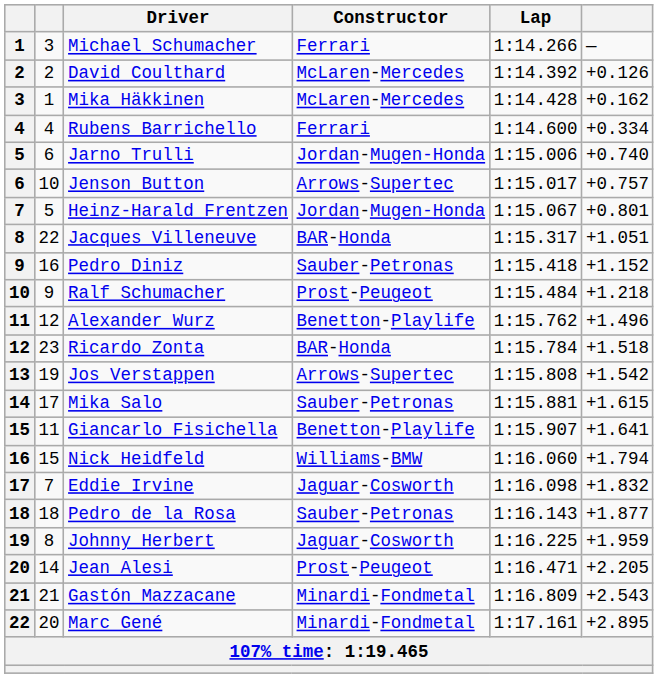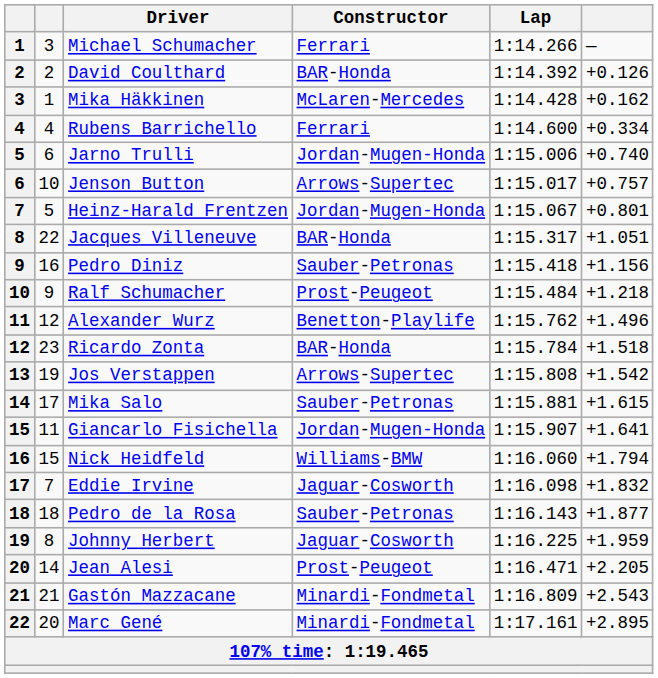 <table class="wikitable sortable" style="font-size: 85%;">
 <tr>
 <th scope="col"></th>
 <th scope="col"></th>
 <th scope="col">Driver</th>
 <th scope="col">Constructor</th>
 <th scope="col">Lap</th>
 <th scope="col"></th>
 </tr>
 <tr>
 <th scope="row">1</th>
 <td align="center">3</td>
 <td data-sort-value="SCHM"> <a href='#'>Michael Schumacher</a></td>
 <td><a href='#'>Ferrari</a></td>
 <td>1:14.266</td>
 <td>—</td>
 </tr>
 <tr>
 <th scope="row">2</th>
 <td align="center">2</td>
 <td data-sort-value="COU"> <a href='#'>David Coulthard</a></td>
-<td><a href='#'>McLaren</a>-<a href='#'>Mercedes</a></td>
+<td><a href='#'>BAR</a>-<a href='#'>Honda</a></td>
 <td>1:14.392</td>
 <td>+0.126</td>
 </tr>
 <tr>
 <th scope="row">3</th>
 <td align="center">1</td>
 <td data-sort-value="HAK"> <a href='#'>Mika Häkkinen</a></td>
 <td><a href='#'>McLaren</a>-<a href='#'>Mercedes</a></td>
 <td>1:14.428</td>
 <td>+0.162</td>
 </tr>
 <tr>
 <th scope="row">4</th>
 <td align="center">4</td>
 <td data-sort-value="BAR"> <a href='#'>Rubens Barrichello</a></td>
 <td><a href='#'>Ferrari</a></td>
 <td>1:14.600</td>
 <td>+0.334</td>
 </tr>
 <tr>
 <th scope="row">5</th>
 <td align="center">6</td>
 <td data-sort-value="TRU"> <a href='#'>Jarno Trulli</a></td>
 <td><a href='#'>Jordan</a>-<a href='#'>Mugen-Honda</a></td>
 <td>1:15.006</td>
 <td>+0.740</td>
 </tr>
 <tr>
 <th scope="row">6</th>
 <td align="center">10</td>
 <td data-sort-value="BUT"> <a href='#'>Jenson Button</a></td>
 <td><a href='#'>Arrows</a>-<a href='#'>Supertec</a></td>
 <td>1:15.017</td>
 <td>+0.757</td>
 </tr>
 <tr>
 <th scope="row">7</th>
 <td align="center">5</td>
 <td data-sort-value="FRE"> <a href='#'>Heinz-Harald Frentzen</a></td>
 <td><a href='#'>Jordan</a>-<a href='#'>Mugen-Honda</a></td>
 <td>1:15.067</td>
 <td>+0.801</td>
 </tr>
 <tr>
 <th scope="row">8</th>
 <td align="center">22</td>
 <td data-sort-value="VIL"> <a href='#'>Jacques Villeneuve</a></td>
 <td><a href='#'>BAR</a>-<a href='#'>Honda</a></td>
 <td>1:15.317</td>
 <td>+1.051</td>
 </tr>
 <tr>
 <th scope="row">9</th>
 <td align="center">16</td>
 <td data-sort-value="DIN"> <a href='#'>Pedro Diniz</a></td>
 <td><a href='#'>Sauber</a>-<a href='#'>Petronas</a></td>
 <td>1:15.418</td>
-<td>+1.152</td>
+<td>+1.156</td>
 </tr>
 <tr>
 <th scope="row">10</th>
 <td align="center">9</td>
 <td data-sort-value="SCHR"> <a href='#'>Ralf Schumacher</a></td>
 <td><a href='#'>Prost</a>-<a href='#'>Peugeot</a></td>
 <td>1:15.484</td>
 <td>+1.218</td>
 </tr>
 <tr>
 <th scope="row">11</th>
 <td align="center">12</td>
 <td data-sort-value="WUR"> <a href='#'>Alexander Wurz</a></td>
 <td><a href='#'>Benetton</a>-<a href='#'>Playlife</a></td>
 <td>1:15.762</td>
 <td>+1.496</td>
 </tr>
 <tr>
 <th scope="row">12</th>
 <td align="center">23</td>
 <td data-sort-value="ZON"> <a href='#'>Ricardo Zonta</a></td>
 <td><a href='#'>BAR</a>-<a href='#'>Honda</a></td>
 <td>1:15.784</td>
 <td>+1.518</td>
 </tr>
 <tr>
 <th scope="row">13</th>
 <td align="center">19</td>
 <td data-sort-value="VER"> <a href='#'>Jos Verstappen</a></td>
 <td><a href='#'>Arrows</a>-<a href='#'>Supertec</a></td>
 <td>1:15.808</td>
 <td>+1.542</td>
 </tr>
 <tr>
 <th scope="row">14</th>
 <td align="center">17</td>
 <td data-sort-value="SAL"> <a href='#'>Mika Salo</a></td>
 <td><a href='#'>Sauber</a>-<a href='#'>Petronas</a></td>
 <td>1:15.881</td>
 <td>+1.615</td>
 </tr>
 <tr>
 <th scope="row">15</th>
 <td align="center">11</td>
 <td data-sort-value="FIS"> <a href='#'>Giancarlo Fisichella</a></td>
-<td><a href='#'>Benetton</a>-<a href='#'>Playlife</a></td>
+<td><a href='#'>Jordan</a>-<a href='#'>Mugen-Honda</a></td>
 <td>1:15.907</td>
 <td>+1.641</td>
 </tr>
 <tr>
 <th scope="row">16</th>
 <td align="center">15</td>
 <td data-sort-value="HEI"> <a href='#'>Nick Heidfeld</a></td>
 <td><a href='#'>Williams</a>-<a href='#'>BMW</a></td>
 <td>1:16.060</td>
 <td>+1.794</td>
 </tr>
 <tr>
 <th scope="row">17</th>
 <td align="center">7</td>
 <td data-sort-value="IRV"> <a href='#'>Eddie Irvine</a></td>
 <td><a href='#'>Jaguar</a>-<a href='#'>Cosworth</a></td>
 <td>1:16.098</td>
 <td>+1.832</td>
 </tr>
 <tr>
 <th scope="row">18</th>
 <td align="center">18</td>
 <td data-sort-value="DEL"> <a href='#'>Pedro de la Rosa</a></td>
 <td><a href='#'>Sauber</a>-<a href='#'>Petronas</a></td>
 <td>1:16.143</td>
 <td>+1.877</td>
 </tr>
 <tr>
 <th scope="row">19</th>
 <td align="center">8</td>
 <td data-sort-value="HER"> <a href='#'>Johnny Herbert</a></td>
 <td><a href='#'>Jaguar</a>-<a href='#'>Cosworth</a></td>
 <td>1:16.225</td>
 <td>+1.959</td>
 </tr>
 <tr>
 <th scope="row">20</th>
 <td align="center">14</td>
 <td data-sort-value="ALE"> <a href='#'>Jean Alesi</a></td>
 <td><a href='#'>Prost</a>-<a href='#'>Peugeot</a></td>
 <td>1:16.471</td>
 <td>+2.205</td>
 </tr>
 <tr>
 <th scope="row">21</th>
 <td align="center">21</td>
 <td data-sort-value="MAZ"> <a href='#'>Gastón Mazzacane</a></td>
 <td><a href='#'>Minardi</a>-<a href='#'>Fondmetal</a></td>
 <td>1:16.809</td>
 <td>+2.543</td>
 </tr>
 <tr>
 <th scope="row">22</th>
 <td align="center">20</td>
 <td data-sort-value="GEN"> <a href='#'>Marc Gené</a></td>
 <td><a href='#'>Minardi</a>-<a href='#'>Fondmetal</a></td>
 <td>1:17.161</td>
 <td>+2.895</td>
 </tr>
 <tr class="sortbottom">
 <th colspan=8><a href='#'>107% time</a>: 1:19.465</th>
 </tr>
 <tr class="sortbottom">
 <th colspan="8"></th>
 </tr>
 </table>
